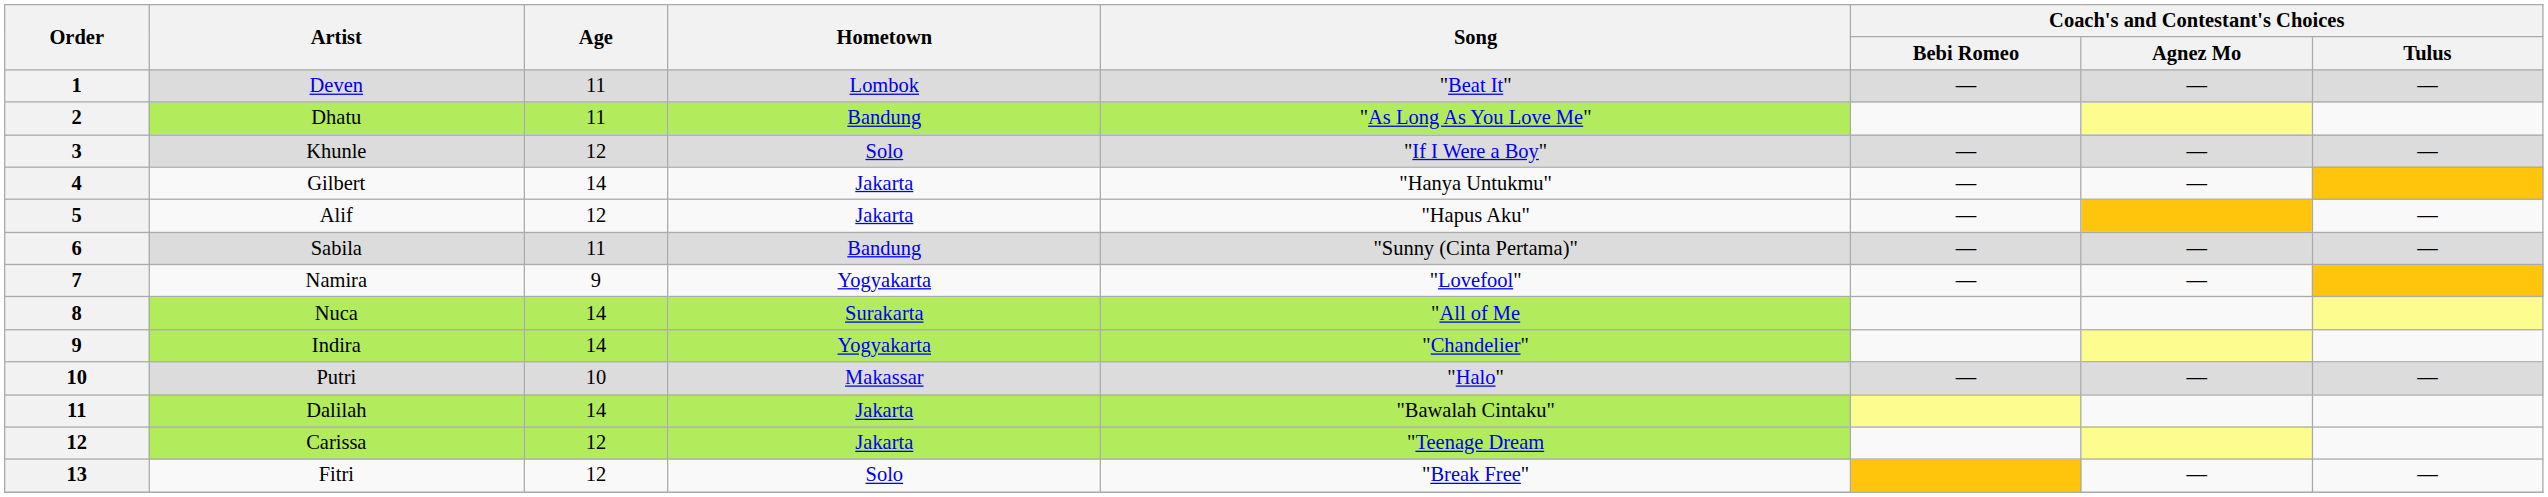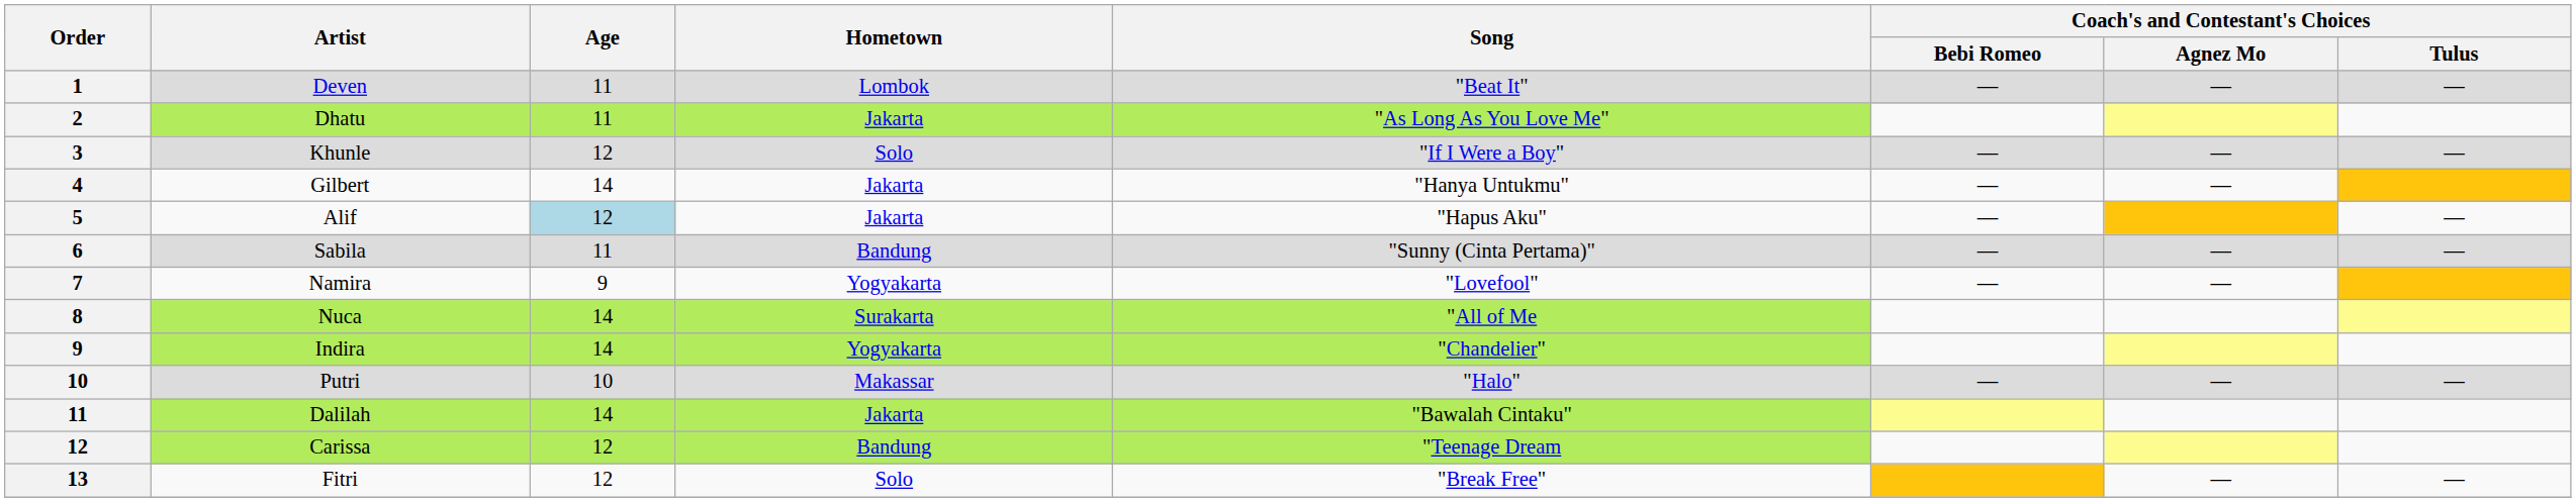 <table class="wikitable" style="text-align:center; width:100%;">
 <tr>
 <th rowspan="2" scope="col" style="width:05%;">Order</th>
 <th rowspan="2" scope="col" style="width:13%;">Artist</th>
 <th rowspan="2" scope="col" style="width:05%;">Age</th>
 <th rowspan="2" scope="col" style="width:15%;">Hometown</th>
 <th rowspan="2" scope="col" style="width:26%;">Song</th>
 <th colspan="3" scope="col" style="width:40%;">Coach's and Contestant's Choices</th>
 </tr>
 <tr>
 <th style="width:08%;">Bebi Romeo</th>
 <th style="width:08%;">Agnez Mo</th>
 <th style="width:08%;">Tulus</th>
 </tr>
 <tr bgcolor=#DCDCDC>
 <th>1</th>
 <td><a href='#'>Deven</a></td>
 <td>11</td>
 <td><a href='#'>Lombok</a></td>
 <td>"<a href='#'>Beat It</a>"</td>
 <td>—</td>
 <td>—</td>
 <td>—</td>
 </tr>
 <tr>
 <th>2</th>
 <td style="background:#B2EC5D;">Dhatu</td>
 <td style="background:#B2EC5D;">11</td>
-<td style="background:#B2EC5D;"><a href='#'>Bandung</a></td>
+<td style="background:#B2EC5D;"><a href='#'>Jakarta</a></td>
 <td style="background:#B2EC5D;">"<a href='#'>As Long As You Love Me</a>"</td>
 <td><strong></strong></td>
 <td style="background:#fdfc8f;"><strong></strong></td>
 <td><strong></strong></td>
 </tr>
 <tr bgcolor=#DCDCDC>
 <th>3</th>
 <td>Khunle</td>
 <td>12</td>
 <td><a href='#'>Solo</a></td>
 <td>"<a href='#'>If I Were a Boy</a>"</td>
 <td>—</td>
 <td>—</td>
 <td>—</td>
 </tr>
 <tr>
 <th>4</th>
 <td>Gilbert</td>
 <td>14</td>
 <td><a href='#'>Jakarta</a></td>
 <td>"Hanya Untukmu"</td>
 <td>—</td>
 <td>—</td>
 <td style="background:#ffc40c;"><strong></strong></td>
 </tr>
 <tr>
 <th>5</th>
 <td>Alif</td>
-<td>12</td>
+<td style="background: lightblue;">12</td>
 <td><a href='#'>Jakarta</a></td>
 <td>"Hapus Aku"</td>
 <td>—</td>
 <td style="background:#ffc40c;"><strong></strong></td>
 <td>—</td>
 </tr>
 <tr bgcolor=#DCDCDC>
 <th>6</th>
 <td>Sabila</td>
 <td>11</td>
 <td><a href='#'>Bandung</a></td>
 <td>"Sunny (Cinta Pertama)"</td>
 <td>—</td>
 <td>—</td>
 <td>—</td>
 </tr>
 <tr>
 <th>7</th>
 <td>Namira</td>
 <td>9</td>
 <td><a href='#'>Yogyakarta</a></td>
 <td>"<a href='#'>Lovefool</a>"</td>
 <td>—</td>
 <td>—</td>
 <td style="background:#ffc40c;"><strong></strong></td>
 </tr>
 <tr>
 <th>8</th>
 <td style="background:#B2EC5D;">Nuca</td>
 <td style="background:#B2EC5D;">14</td>
 <td style="background:#B2EC5D;"><a href='#'>Surakarta</a></td>
 <td style="background:#B2EC5D;">"<a href='#'>All of Me</a></td>
 <td><strong></strong></td>
 <td><strong></strong></td>
 <td style="background:#fdfc8f;"><strong></strong></td>
 </tr>
 <tr>
 <th>9</th>
 <td style="background:#B2EC5D;">Indira</td>
 <td style="background:#B2EC5D;">14</td>
 <td style="background:#B2EC5D;"><a href='#'>Yogyakarta</a></td>
 <td style="background:#B2EC5D;">"<a href='#'>Chandelier</a>"</td>
 <td><strong></strong></td>
 <td style="background:#fdfc8f;"><strong></strong></td>
 <td><strong></strong></td>
 </tr>
 <tr bgcolor=#DCDCDC>
 <th>10</th>
 <td>Putri</td>
 <td>10</td>
 <td><a href='#'>Makassar</a></td>
 <td>"<a href='#'>Halo</a>"</td>
 <td>—</td>
 <td>—</td>
 <td>—</td>
 </tr>
 <tr>
 <th>11</th>
 <td style="background:#B2EC5D;">Dalilah</td>
 <td style="background:#B2EC5D;">14</td>
 <td style="background:#B2EC5D;"><a href='#'>Jakarta</a></td>
 <td style="background:#B2EC5D;">"Bawalah Cintaku"</td>
 <td style="background:#fdfc8f;"><strong></strong></td>
 <td><strong></strong></td>
 <td><strong></strong></td>
 </tr>
 <tr>
 <th>12</th>
 <td style="background:#B2EC5D;">Carissa</td>
 <td style="background:#B2EC5D;">12</td>
-<td style="background:#B2EC5D;"><a href='#'>Jakarta</a></td>
+<td style="background:#B2EC5D;"><a href='#'>Bandung</a></td>
 <td style="background:#B2EC5D;">"<a href='#'>Teenage Dream</a></td>
 <td><strong></strong></td>
 <td style="background:#fdfc8f;"><strong></strong></td>
 <td><strong></strong></td>
 </tr>
 <tr>
 <th>13</th>
 <td>Fitri</td>
 <td>12</td>
 <td><a href='#'>Solo</a></td>
 <td>"<a href='#'>Break Free</a>"</td>
 <td style="background:#ffc40c;"><strong></strong></td>
 <td>—</td>
 <td>—</td>
 </tr>
 <tr>
 </tr>
 </table>
